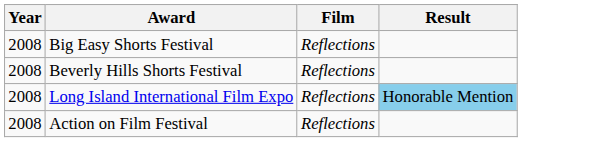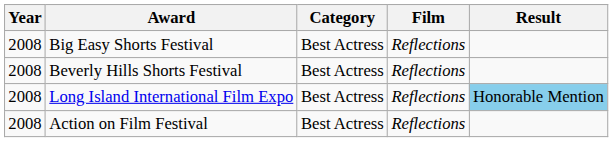 <table class="wikitable sortable">
 <tr>
 <th>Year</th>
 <th>Award</th>
+<th>Category</th>
 <th>Film</th>
 <th>Result</th>
 </tr>
 <tr>
 <td>2008</td>
 <td>Big Easy Shorts Festival</td>
+<td>Best Actress</td>
 <td><em>Reflections</em></td>
 <td></td>
 </tr>
 <tr>
 <td>2008</td>
 <td>Beverly Hills Shorts Festival</td>
+<td>Best Actress</td>
 <td><em>Reflections</em></td>
 <td></td>
 </tr>
 <tr>
 <td>2008</td>
 <td><a href='#'>Long Island International Film Expo</a></td>
+<td>Best Actress</td>
 <td><em>Reflections</em></td>
 <td style="background:skyblue;">Honorable Mention</td>
 </tr>
 <tr>
 <td>2008</td>
 <td>Action on Film Festival</td>
+<td>Best Actress</td>
 <td><em>Reflections</em></td>
 <td></td>
 </tr>
 </table>
